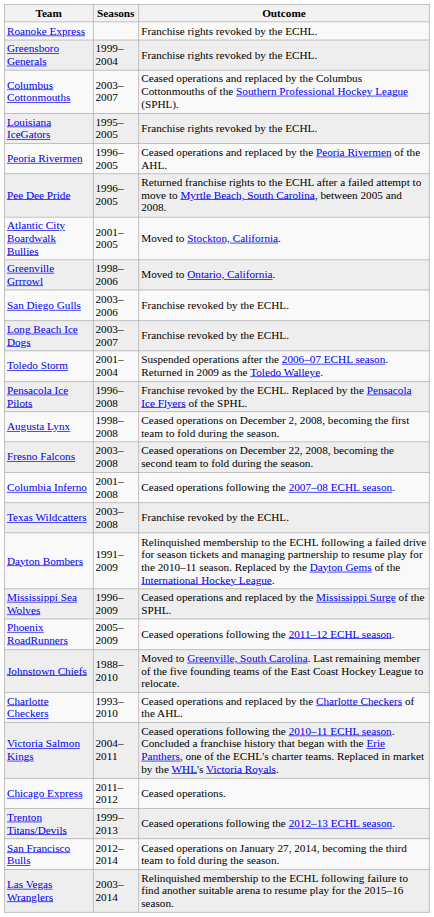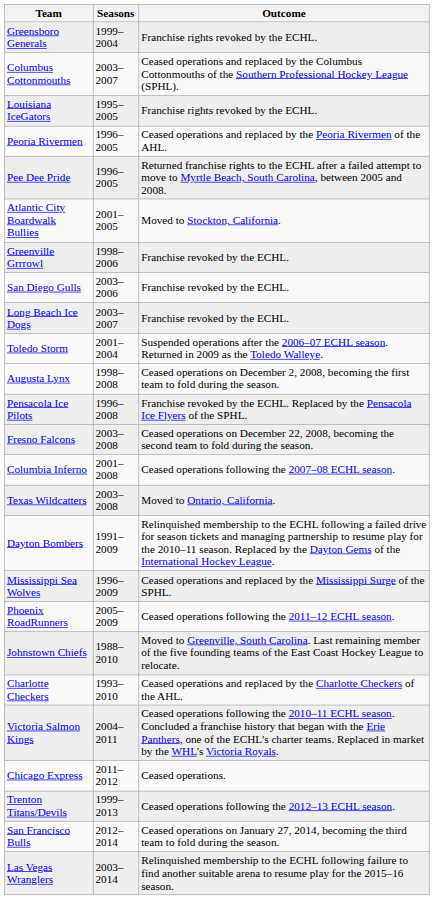 <table class="wikitable">
 <tr>
 <th>Team</th>
 <th>Seasons</th>
 <th>Outcome</th>
-</tr>
-<tr>
-<td><a href='#'>Roanoke Express</a></td>
-<td></td>
-<td>Franchise rights revoked by the ECHL.</td>
 </tr>
 <tr bgcolor="#eeeeee">
 <td><a href='#'>Greensboro Generals</a></td>
 <td>1999–2004</td>
 <td>Franchise rights revoked by the ECHL.</td>
 </tr>
 <tr>
 <td><a href='#'>Columbus Cottonmouths</a></td>
 <td>2003–2007</td>
 <td>Ceased operations and replaced by the Columbus Cottonmouths of the <a href='#'>Southern Professional Hockey League</a> (SPHL).</td>
 </tr>
 <tr bgcolor="#eeeeee">
 <td><a href='#'>Louisiana IceGators</a></td>
 <td>1995–2005</td>
 <td>Franchise rights revoked by the ECHL.</td>
 </tr>
 <tr>
 <td><a href='#'>Peoria Rivermen</a></td>
 <td>1996–2005</td>
 <td>Ceased operations and replaced by the <a href='#'>Peoria Rivermen</a> of the AHL.</td>
 </tr>
 <tr bgcolor="#eeeeee">
 <td><a href='#'>Pee Dee Pride</a></td>
 <td>1996–2005</td>
 <td>Returned franchise rights to the ECHL after a failed attempt to move to <a href='#'>Myrtle Beach, South Carolina</a>, between 2005 and 2008.</td>
 </tr>
 <tr>
 <td><a href='#'>Atlantic City Boardwalk Bullies</a></td>
 <td>2001–2005</td>
 <td>Moved to <a href='#'>Stockton, California</a>.</td>
 </tr>
 <tr bgcolor="#eeeeee">
 <td><a href='#'>Greenville Grrrowl</a></td>
 <td>1998–2006</td>
-<td>Moved to <a href='#'>Ontario, California</a>.</td>
+<td>Franchise revoked by the ECHL.</td>
 </tr>
 <tr>
 <td><a href='#'>San Diego Gulls</a></td>
 <td>2003–2006</td>
 <td>Franchise revoked by the ECHL.</td>
 </tr>
 <tr bgcolor="#eeeeee">
 <td><a href='#'>Long Beach Ice Dogs</a></td>
 <td>2003–2007</td>
 <td>Franchise revoked by the ECHL.</td>
 </tr>
 <tr>
 <td><a href='#'>Toledo Storm</a></td>
 <td>2001–2004</td>
 <td>Suspended operations after the <a href='#'>2006–07 ECHL season</a>. Returned in 2009 as the <a href='#'>Toledo Walleye</a>.</td>
 </tr>
+<tr>
+<td><a href='#'>Augusta Lynx</a></td>
+<td>1998–2008</td>
+<td>Ceased operations on December 2, 2008, becoming the first team to fold during the season.</td>
+</tr>
 <tr bgcolor="#eeeeee">
 <td><a href='#'>Pensacola Ice Pilots</a></td>
 <td>1996–2008</td>
 <td>Franchise revoked by the ECHL. Replaced by the <a href='#'>Pensacola Ice Flyers</a> of the SPHL.</td>
-</tr>
-<tr>
-<td><a href='#'>Augusta Lynx</a></td>
-<td>1998–2008</td>
-<td>Ceased operations on December 2, 2008, becoming the first team to fold during the season.</td>
 </tr>
 <tr bgcolor="#eeeeee">
 <td><a href='#'>Fresno Falcons</a></td>
 <td>2003–2008</td>
 <td>Ceased operations on December 22, 2008, becoming the second team to fold during the season.</td>
 </tr>
 <tr>
 <td><a href='#'>Columbia Inferno</a></td>
 <td>2001–2008</td>
 <td>Ceased operations following the <a href='#'>2007–08 ECHL season</a>.</td>
 </tr>
 <tr bgcolor="#eeeeee">
 <td><a href='#'>Texas Wildcatters</a></td>
 <td>2003–2008</td>
-<td>Franchise revoked by the ECHL.</td>
+<td>Moved to <a href='#'>Ontario, California</a>.</td>
 </tr>
 <tr>
 <td><a href='#'>Dayton Bombers</a></td>
 <td>1991–2009</td>
 <td>Relinquished membership to the ECHL following a failed drive for season tickets and managing partnership to resume play for the 2010–11 season. Replaced by the <a href='#'>Dayton Gems</a> of the <a href='#'>International Hockey League</a>.</td>
 </tr>
 <tr bgcolor="#eeeeee">
 <td><a href='#'>Mississippi Sea Wolves</a></td>
 <td>1996–2009</td>
 <td>Ceased operations and replaced by the <a href='#'>Mississippi Surge</a> of the SPHL.</td>
 </tr>
 <tr>
 <td><a href='#'>Phoenix RoadRunners</a></td>
 <td>2005–2009</td>
 <td>Ceased operations following the <a href='#'>2011–12 ECHL season</a>.</td>
 </tr>
 <tr bgcolor="#eeeeee">
 <td><a href='#'>Johnstown Chiefs</a></td>
 <td>1988–2010</td>
 <td>Moved to <a href='#'>Greenville, South Carolina</a>.  Last remaining member of the five founding teams of the East Coast Hockey League to relocate.</td>
 </tr>
 <tr>
 <td><a href='#'>Charlotte Checkers</a></td>
 <td>1993–2010</td>
 <td>Ceased operations and replaced by the <a href='#'>Charlotte Checkers</a> of the AHL.</td>
 </tr>
 <tr bgcolor="#eeeeee">
 <td><a href='#'>Victoria Salmon Kings</a></td>
 <td>2004–2011</td>
 <td>Ceased operations following the <a href='#'>2010&ndash;11 ECHL season</a>. Concluded a franchise history that began with the <a href='#'>Erie Panthers</a>, one of the ECHL's charter teams. Replaced in market by the <a href='#'>WHL</a>'s <a href='#'>Victoria Royals</a>.</td>
 </tr>
 <tr>
 <td><a href='#'>Chicago Express</a></td>
 <td>2011–2012</td>
 <td>Ceased operations.</td>
 </tr>
 <tr bgcolor="#eeeeee">
 <td><a href='#'>Trenton Titans/Devils</a></td>
 <td>1999–2013</td>
 <td>Ceased operations following the <a href='#'>2012–13 ECHL season</a>.</td>
 </tr>
 <tr>
 <td><a href='#'>San Francisco Bulls</a></td>
 <td>2012–2014</td>
 <td>Ceased operations on January 27, 2014, becoming the third team to fold during the season.</td>
 </tr>
 <tr bgcolor="#eeeeee">
 <td><a href='#'>Las Vegas Wranglers</a></td>
 <td>2003–2014</td>
 <td>Relinquished membership to the ECHL following failure to find another suitable arena to resume play for the 2015–16 season.</td>
 </tr>
 </table>
